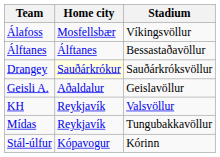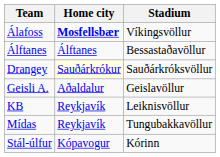 <table class="wikitable sortable">
 <tr>
 <th>Team</th>
 <th>Home city</th>
 <th>Stadium</th>
 </tr>
 <tr>
 <td><a href='#'>Álafoss</a></td>
-<td><a href='#'>Mosfellsbær</a></td>
+<td><strong><a href='#'>Mosfellsbær</a></strong></td>
 <td>Víkingsvöllur</td>
 </tr>
 <tr>
 <td><a href='#'>Álftanes</a></td>
 <td><a href='#'>Álftanes</a></td>
 <td>Bessastaðavöllur</td>
 </tr>
 <tr>
 <td><a href='#'>Drangey</a></td>
 <td style="background: lightyellow;"><a href='#'>Sauðárkrókur</a></td>
 <td>Sauðárkróksvöllur</td>
 </tr>
 <tr>
 <td><a href='#'>Geisli A.</a></td>
 <td><a href='#'>Aðaldalur</a></td>
 <td>Geislavöllur</td>
 </tr>
 <tr>
-<td><a href='#'>KH</a></td>
+<td><a href='#'>KB</a></td>
 <td><a href='#'>Reykjavík</a></td>
-<td><a href='#'>Valsvöllur</a></td>
+<td>Leiknisvöllur</td>
 </tr>
 <tr>
 <td><a href='#'>Mídas</a></td>
 <td><a href='#'>Reykjavík</a></td>
 <td>Tungubakkavöllur</td>
 </tr>
 <tr>
 <td><a href='#'>Stál-úlfur</a></td>
 <td><a href='#'>Kópavogur</a></td>
 <td>Kórinn</td>
 </tr>
 </table>
